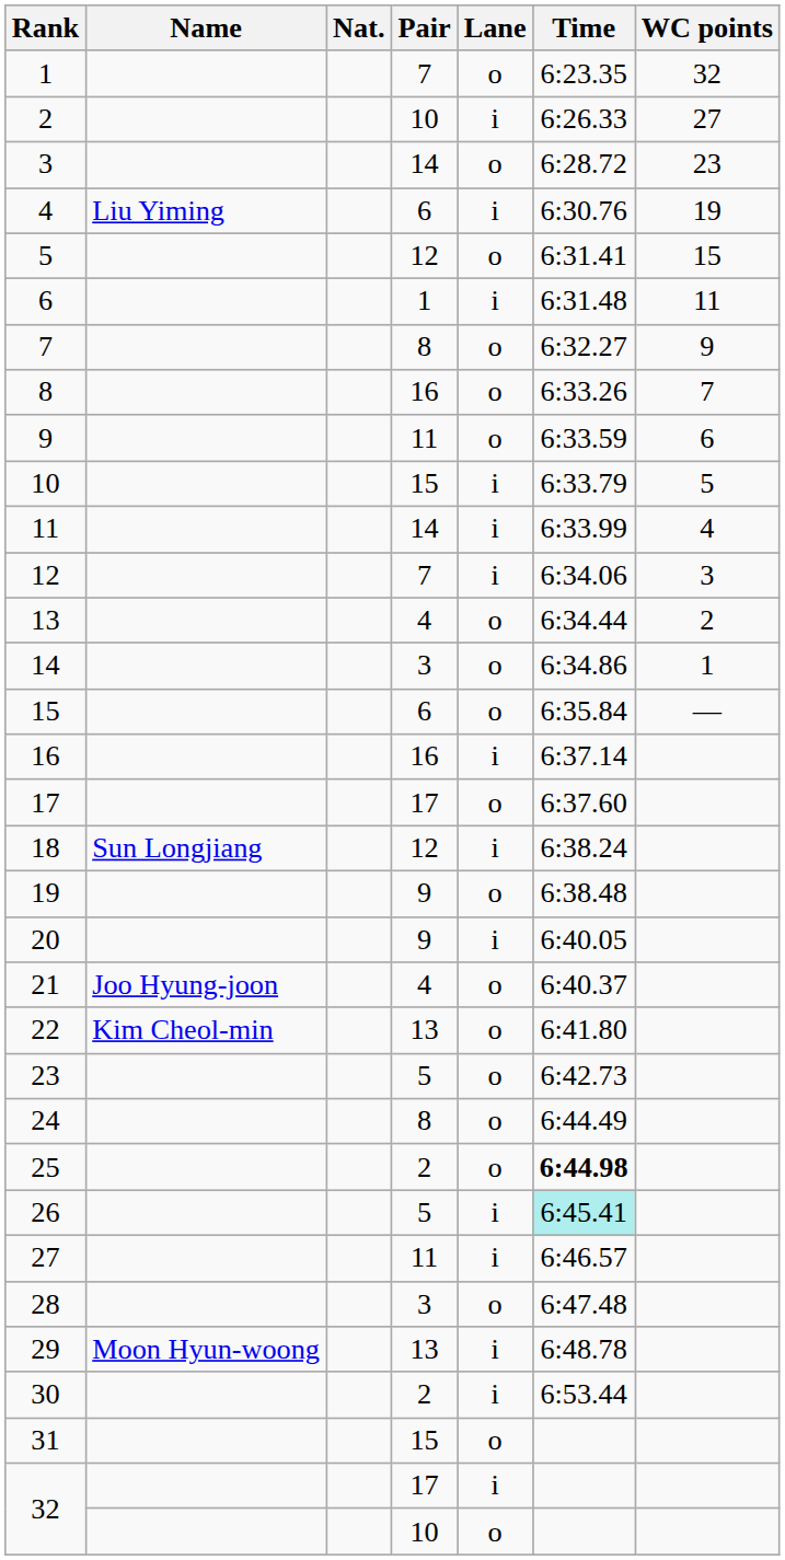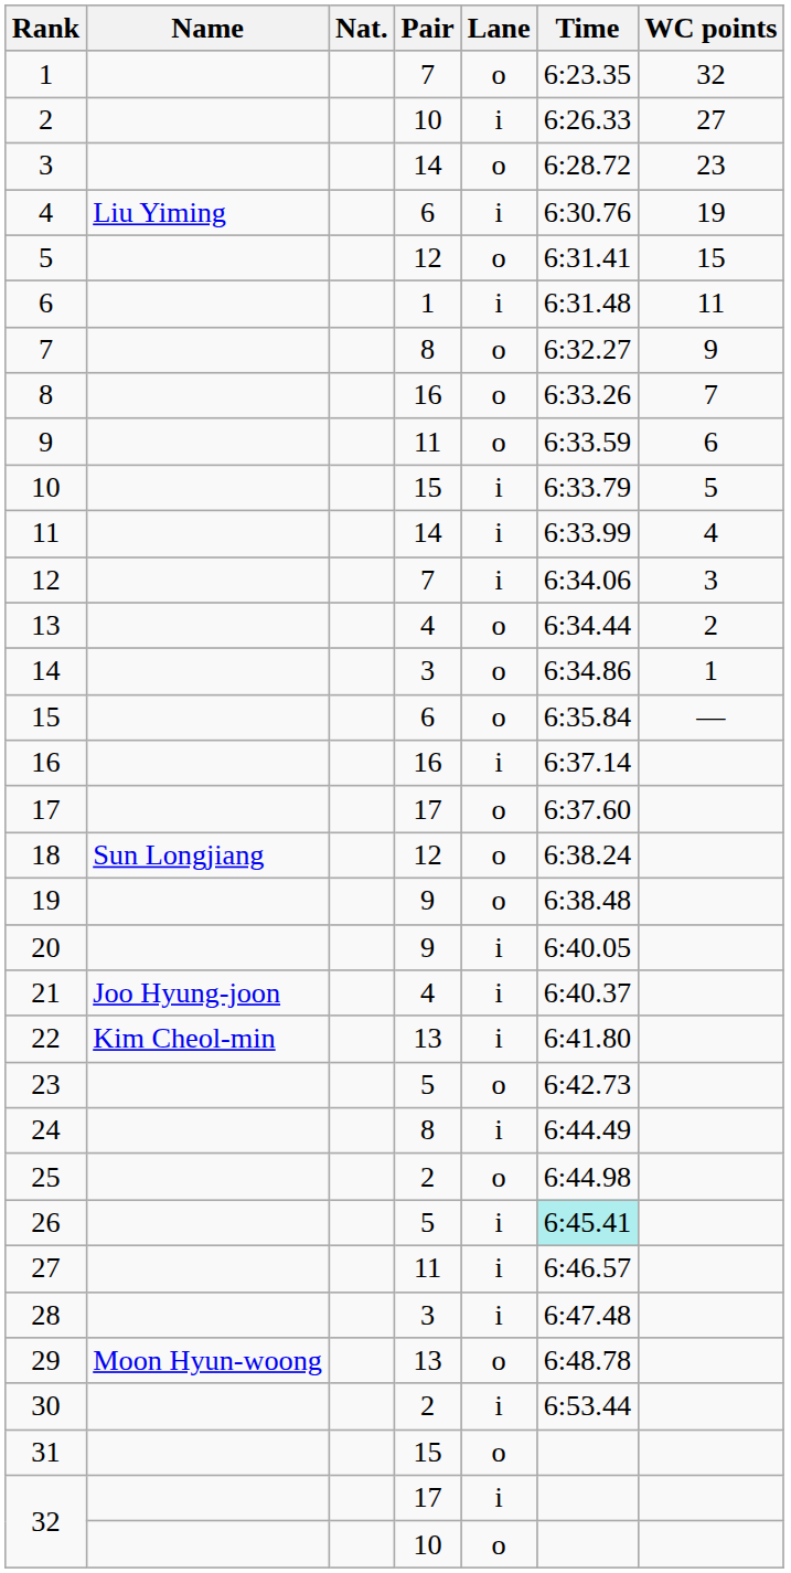 <table class="wikitable sortable" style="text-align:center">
 <tr>
 <th>Rank</th>
 <th>Name</th>
 <th>Nat.</th>
 <th>Pair</th>
 <th>Lane</th>
 <th>Time</th>
 <th>WC points</th>
 </tr>
 <tr>
 <td>1</td>
 <td align=left></td>
 <td></td>
 <td>7</td>
 <td>o</td>
 <td>6:23.35</td>
 <td>32</td>
 </tr>
 <tr>
 <td>2</td>
 <td align=left></td>
 <td></td>
 <td>10</td>
 <td>i</td>
 <td>6:26.33</td>
 <td>27</td>
 </tr>
 <tr>
 <td>3</td>
 <td align=left></td>
 <td></td>
 <td>14</td>
 <td>o</td>
 <td>6:28.72</td>
 <td>23</td>
 </tr>
 <tr>
 <td>4</td>
 <td align=left><a href='#'>Liu Yiming</a></td>
 <td></td>
 <td>6</td>
 <td>i</td>
 <td>6:30.76</td>
 <td>19</td>
 </tr>
 <tr>
 <td>5</td>
 <td align=left></td>
 <td></td>
 <td>12</td>
 <td>o</td>
 <td>6:31.41</td>
 <td>15</td>
 </tr>
 <tr>
 <td>6</td>
 <td align=left></td>
 <td></td>
 <td>1</td>
 <td>i</td>
 <td>6:31.48</td>
 <td>11</td>
 </tr>
 <tr>
 <td>7</td>
 <td align=left></td>
 <td></td>
 <td>8</td>
 <td>o</td>
 <td>6:32.27</td>
 <td>9</td>
 </tr>
 <tr>
 <td>8</td>
 <td align=left></td>
 <td></td>
 <td>16</td>
 <td>o</td>
 <td>6:33.26</td>
 <td>7</td>
 </tr>
 <tr>
 <td>9</td>
 <td align=left></td>
 <td></td>
 <td>11</td>
 <td>o</td>
 <td>6:33.59</td>
 <td>6</td>
 </tr>
 <tr>
 <td>10</td>
 <td align=left></td>
 <td></td>
 <td>15</td>
 <td>i</td>
 <td>6:33.79</td>
 <td>5</td>
 </tr>
 <tr>
 <td>11</td>
 <td align=left></td>
 <td></td>
 <td>14</td>
 <td>i</td>
 <td>6:33.99</td>
 <td>4</td>
 </tr>
 <tr>
 <td>12</td>
 <td align=left></td>
 <td></td>
 <td>7</td>
 <td>i</td>
 <td>6:34.06</td>
 <td>3</td>
 </tr>
 <tr>
 <td>13</td>
 <td align=left></td>
 <td></td>
 <td>4</td>
 <td>o</td>
 <td>6:34.44</td>
 <td>2</td>
 </tr>
 <tr>
 <td>14</td>
 <td align=left></td>
 <td></td>
 <td>3</td>
 <td>o</td>
 <td>6:34.86</td>
 <td>1</td>
 </tr>
 <tr>
 <td>15</td>
 <td align=left></td>
 <td></td>
 <td>6</td>
 <td>o</td>
 <td>6:35.84</td>
 <td>—</td>
 </tr>
 <tr>
 <td>16</td>
 <td align=left></td>
 <td></td>
 <td>16</td>
 <td>i</td>
 <td>6:37.14</td>
 <td></td>
 </tr>
 <tr>
 <td>17</td>
 <td align=left></td>
 <td></td>
 <td>17</td>
 <td>o</td>
 <td>6:37.60</td>
 <td></td>
 </tr>
 <tr>
 <td>18</td>
 <td align=left><a href='#'>Sun Longjiang</a></td>
 <td></td>
 <td>12</td>
-<td>i</td>
+<td>o</td>
 <td>6:38.24</td>
 <td></td>
 </tr>
 <tr>
 <td>19</td>
 <td align=left></td>
 <td></td>
 <td>9</td>
 <td>o</td>
 <td>6:38.48</td>
 <td></td>
 </tr>
 <tr>
 <td>20</td>
 <td align=left></td>
 <td></td>
 <td>9</td>
 <td>i</td>
 <td>6:40.05</td>
 <td></td>
 </tr>
 <tr>
 <td>21</td>
 <td align=left><a href='#'>Joo Hyung-joon</a></td>
 <td></td>
 <td>4</td>
-<td>o</td>
+<td>i</td>
 <td>6:40.37</td>
 <td></td>
 </tr>
 <tr>
 <td>22</td>
 <td align=left><a href='#'>Kim Cheol-min</a></td>
 <td></td>
 <td>13</td>
-<td>o</td>
+<td>i</td>
 <td>6:41.80</td>
 <td></td>
 </tr>
 <tr>
 <td>23</td>
 <td align=left></td>
 <td></td>
 <td>5</td>
 <td>o</td>
 <td>6:42.73</td>
 <td></td>
 </tr>
 <tr>
 <td>24</td>
 <td align=left></td>
 <td></td>
 <td>8</td>
-<td>o</td>
+<td>i</td>
 <td>6:44.49</td>
 <td></td>
 </tr>
 <tr>
 <td>25</td>
 <td align=left></td>
 <td></td>
 <td>2</td>
 <td>o</td>
-<td><strong>6:44.98</strong></td>
+<td>6:44.98</td>
 <td></td>
 </tr>
 <tr>
 <td>26</td>
 <td align=left></td>
 <td></td>
 <td>5</td>
 <td>i</td>
 <td style="background: paleturquoise;">6:45.41</td>
 <td></td>
 </tr>
 <tr>
 <td>27</td>
 <td align=left></td>
 <td></td>
 <td>11</td>
 <td>i</td>
 <td>6:46.57</td>
 <td></td>
 </tr>
 <tr>
 <td>28</td>
 <td align=left></td>
 <td></td>
 <td>3</td>
-<td>o</td>
+<td>i</td>
 <td>6:47.48</td>
 <td></td>
 </tr>
 <tr>
 <td>29</td>
 <td align=left><a href='#'>Moon Hyun-woong</a></td>
 <td></td>
 <td>13</td>
-<td>i</td>
+<td>o</td>
 <td>6:48.78</td>
 <td></td>
 </tr>
 <tr>
 <td>30</td>
 <td align=left></td>
 <td></td>
 <td>2</td>
 <td>i</td>
 <td>6:53.44</td>
 <td></td>
 </tr>
 <tr>
 <td>31</td>
 <td align=left></td>
 <td></td>
 <td>15</td>
 <td>o</td>
 <td></td>
 <td></td>
 </tr>
 <tr>
 <td rowspan=2>32</td>
 <td align=left></td>
 <td></td>
 <td>17</td>
 <td>i</td>
 <td></td>
 <td></td>
 </tr>
 <tr>
 <td align=left></td>
 <td></td>
 <td>10</td>
 <td>o</td>
 <td></td>
 <td></td>
 </tr>
 </table>
